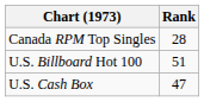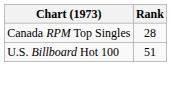 <table class="wikitable sortable">
 <tr>
 <th>Chart (1973)</th>
 <th>Rank</th>
 </tr>
 <tr>
 <td>Canada <em>RPM</em> Top Singles</td>
 <td style="text-align:center;">28</td>
 </tr>
 <tr>
 <td>U.S. <em>Billboard</em> Hot 100</td>
 <td style="text-align:center;">51</td>
 </tr>
-<tr>
-<td>U.S. <em>Cash Box</em> </td>
-<td style="text-align:center;">47</td>
-</tr>
 </table>
